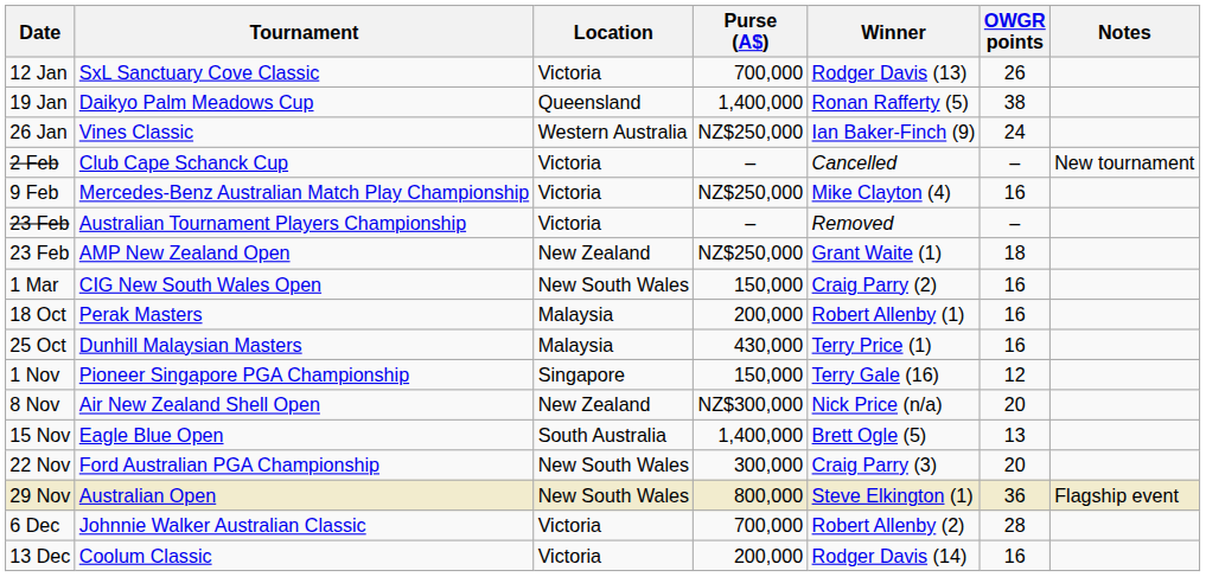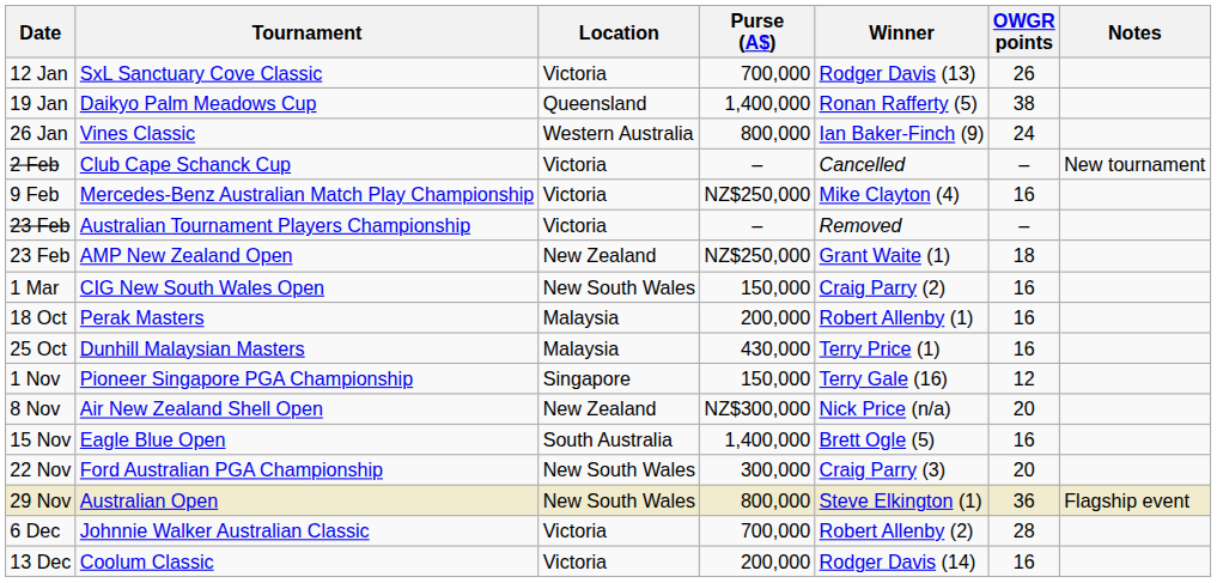 <table class="wikitable" style="font-size:95%">
 <tr>
 <th>Date</th>
 <th>Tournament</th>
 <th>Location</th>
 <th>Purse<br>(<a href='#'>A$</a>)</th>
 <th>Winner</th>
 <th><a href='#'>OWGR</a><br>points</th>
 <th>Notes</th>
 </tr>
 <tr>
 <td>12 Jan</td>
 <td><a href='#'>SxL Sanctuary Cove Classic</a></td>
 <td>Victoria</td>
 <td align=right>700,000</td>
 <td> <a href='#'>Rodger Davis</a> (13)</td>
 <td align=center>26</td>
 <td></td>
 </tr>
 <tr>
 <td>19 Jan</td>
 <td><a href='#'>Daikyo Palm Meadows Cup</a></td>
 <td>Queensland</td>
 <td align=right>1,400,000</td>
 <td> <a href='#'>Ronan Rafferty</a> (5)</td>
 <td align=center>38</td>
 <td></td>
 </tr>
 <tr>
 <td>26 Jan</td>
 <td><a href='#'>Vines Classic</a></td>
 <td>Western Australia</td>
-<td align=right>NZ$250,000</td>
+<td align=right>800,000</td>
 <td> <a href='#'>Ian Baker-Finch</a> (9)</td>
 <td align=center>24</td>
 <td></td>
 </tr>
 <tr>
 <td><s>2 Feb</s></td>
 <td><a href='#'>Club Cape Schanck Cup</a></td>
 <td>Victoria</td>
 <td align=center>–</td>
 <td><em>Cancelled</em></td>
 <td align=center>–</td>
 <td>New tournament</td>
 </tr>
 <tr>
 <td>9 Feb</td>
 <td><a href='#'>Mercedes-Benz Australian Match Play Championship</a></td>
 <td>Victoria</td>
 <td align=right>NZ$250,000</td>
 <td> <a href='#'>Mike Clayton</a> (4)</td>
 <td align=center>16</td>
 <td></td>
 </tr>
 <tr>
 <td><s>23 Feb</s></td>
 <td><a href='#'>Australian Tournament Players Championship</a></td>
 <td>Victoria</td>
 <td align=center>–</td>
 <td><em>Removed</em></td>
 <td align=center>–</td>
 <td></td>
 </tr>
 <tr>
 <td>23 Feb</td>
 <td><a href='#'>AMP New Zealand Open</a></td>
 <td>New Zealand</td>
 <td align=right>NZ$250,000</td>
 <td> <a href='#'>Grant Waite</a> (1)</td>
 <td align=center>18</td>
 <td></td>
 </tr>
 <tr>
 <td>1 Mar</td>
 <td><a href='#'>CIG New South Wales Open</a></td>
 <td>New South Wales</td>
 <td align=right>150,000</td>
 <td> <a href='#'>Craig Parry</a> (2)</td>
 <td align=center>16</td>
 <td></td>
 </tr>
 <tr>
 <td>18 Oct</td>
 <td><a href='#'>Perak Masters</a></td>
 <td>Malaysia</td>
 <td align=right>200,000</td>
 <td> <a href='#'>Robert Allenby</a> (1)</td>
 <td align=center>16</td>
 <td></td>
 </tr>
 <tr>
 <td>25 Oct</td>
 <td><a href='#'>Dunhill Malaysian Masters</a></td>
 <td>Malaysia</td>
 <td align=right>430,000</td>
 <td> <a href='#'>Terry Price</a> (1)</td>
 <td align=center>16</td>
 <td></td>
 </tr>
 <tr>
 <td>1 Nov</td>
 <td><a href='#'>Pioneer Singapore PGA Championship</a></td>
 <td>Singapore</td>
 <td align=right>150,000</td>
 <td> <a href='#'>Terry Gale</a> (16)</td>
 <td align=center>12</td>
 <td></td>
 </tr>
 <tr>
 <td>8 Nov</td>
 <td><a href='#'>Air New Zealand Shell Open</a></td>
 <td>New Zealand</td>
 <td align=right>NZ$300,000</td>
 <td> <a href='#'>Nick Price</a> (n/a)</td>
 <td align=center>20</td>
 <td></td>
 </tr>
 <tr>
 <td>15 Nov</td>
 <td><a href='#'>Eagle Blue Open</a></td>
 <td>South Australia</td>
 <td align=right>1,400,000</td>
 <td> <a href='#'>Brett Ogle</a> (5)</td>
-<td align=center>13</td>
+<td align=center>16</td>
 <td></td>
 </tr>
 <tr>
 <td>22 Nov</td>
 <td><a href='#'>Ford Australian PGA Championship</a></td>
 <td>New South Wales</td>
 <td align=right>300,000</td>
 <td> <a href='#'>Craig Parry</a> (3)</td>
 <td align=center>20</td>
 <td></td>
 </tr>
 <tr style="background:#f2ecce;">
 <td>29 Nov</td>
 <td><a href='#'>Australian Open</a></td>
 <td>New South Wales</td>
 <td align=right>800,000</td>
 <td> <a href='#'>Steve Elkington</a> (1)</td>
 <td align=center>36</td>
 <td>Flagship event</td>
 </tr>
 <tr>
 <td>6 Dec</td>
 <td><a href='#'>Johnnie Walker Australian Classic</a></td>
 <td>Victoria</td>
 <td align=right>700,000</td>
 <td> <a href='#'>Robert Allenby</a> (2)</td>
 <td align=center>28</td>
 <td></td>
 </tr>
 <tr>
 <td>13 Dec</td>
 <td><a href='#'>Coolum Classic</a></td>
 <td>Victoria</td>
 <td align=right>200,000</td>
 <td> <a href='#'>Rodger Davis</a> (14)</td>
 <td align=center>16</td>
 <td></td>
 </tr>
 </table>
